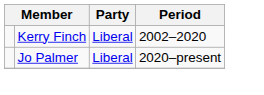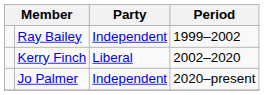 <table class="wikitable">
 <tr>
 <th colspan="2">Member</th>
 <th>Party</th>
 <th>Period</th>
+</tr>
+<tr>
+<td> </td>
+<td><a href='#'>Ray Bailey</a></td>
+<td><a href='#'>Independent</a></td>
+<td>1999–2002</td>
 </tr>
 <tr>
 <td> </td>
 <td><a href='#'>Kerry Finch</a></td>
 <td><a href='#'>Liberal</a></td>
 <td>2002–2020</td>
 </tr>
 <tr>
 <td> </td>
 <td><a href='#'>Jo Palmer</a></td>
-<td><a href='#'>Liberal</a></td>
+<td><a href='#'>Independent</a></td>
 <td>2020–present</td>
 </tr>
 <tr>
 </tr>
 </table>
